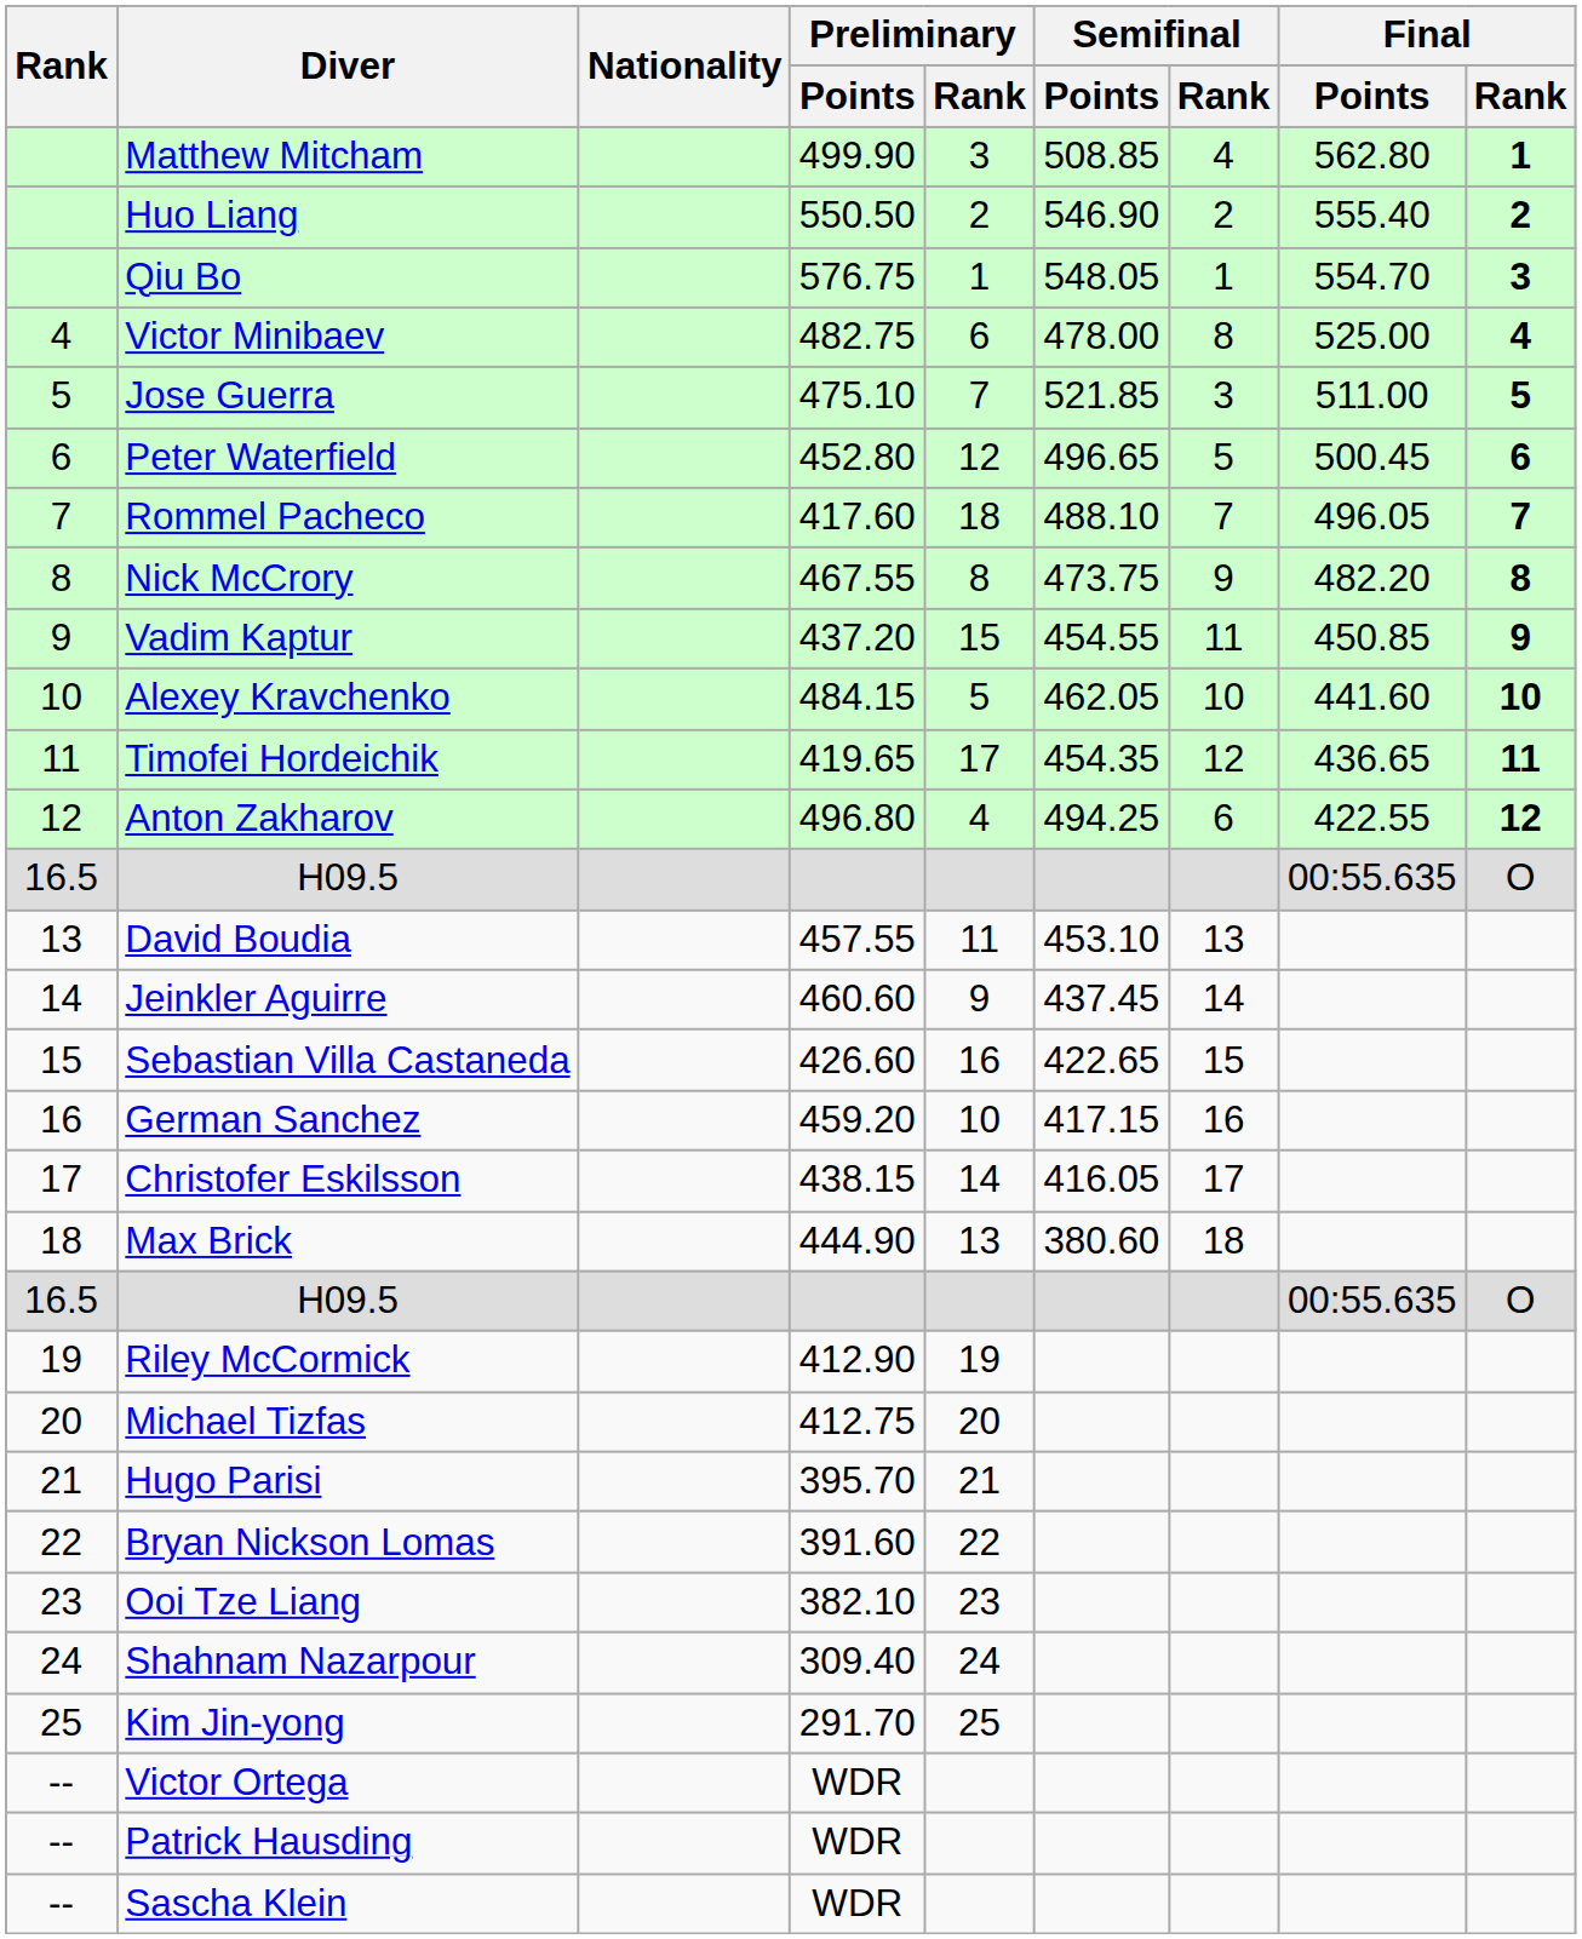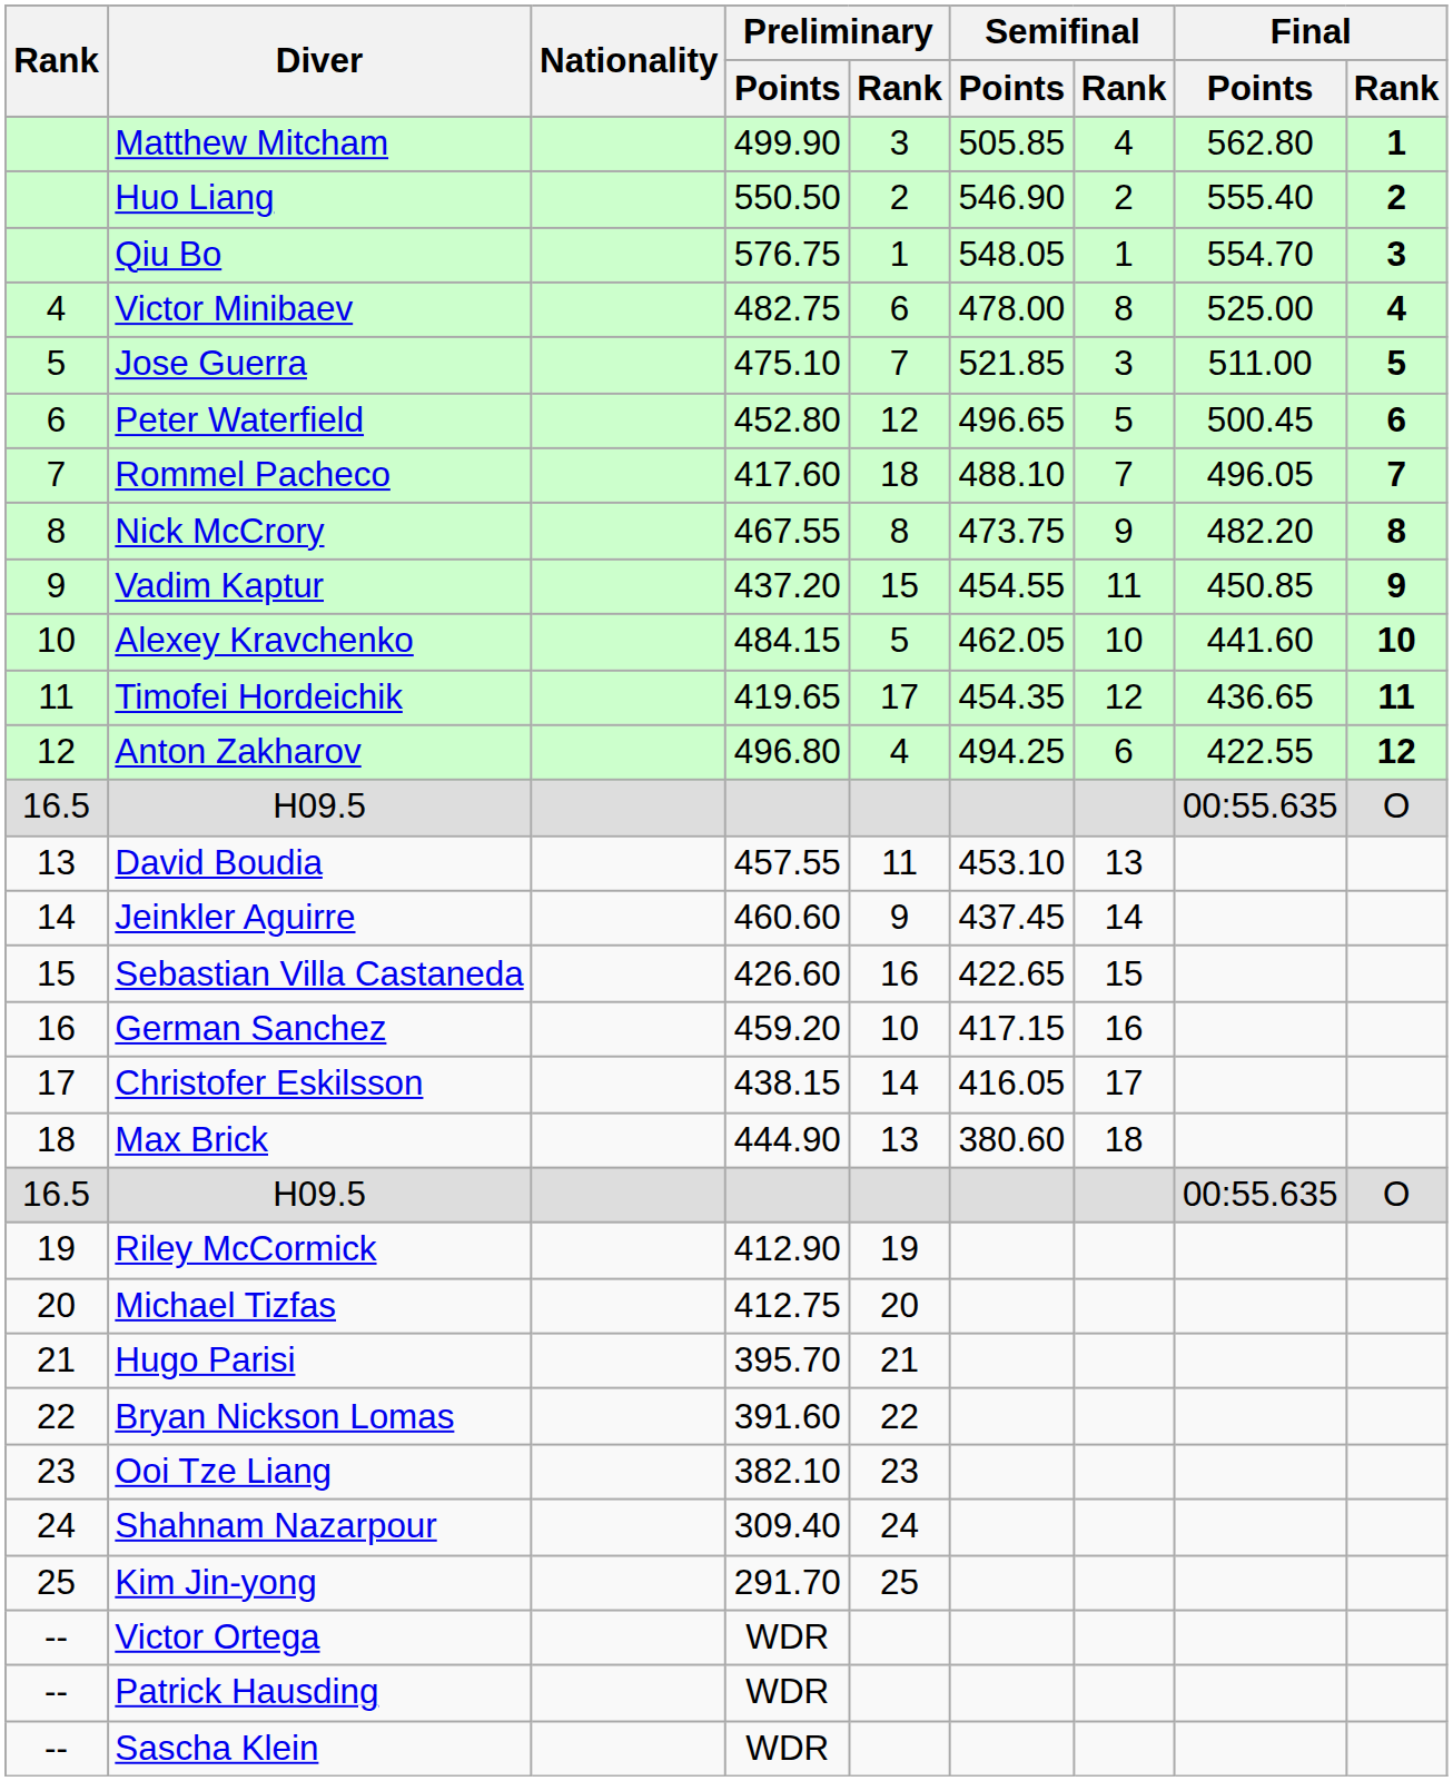 <table class="wikitable" style="text-align:center">
 <tr>
 <th rowspan="2">Rank</th>
 <th rowspan="2">Diver</th>
 <th rowspan="2">Nationality</th>
 <th colspan="2">Preliminary</th>
 <th colspan="2">Semifinal</th>
 <th colspan="2">Final</th>
 </tr>
 <tr>
 <th>Points</th>
 <th>Rank</th>
 <th>Points</th>
 <th>Rank</th>
 <th>Points</th>
 <th>Rank</th>
 </tr>
 <tr bgcolor=ccffcc>
 <td></td>
 <td align=left><a href='#'>Matthew Mitcham</a></td>
 <td align=left></td>
 <td>499.90</td>
 <td>3</td>
-<td>508.85</td>
+<td>505.85</td>
 <td>4</td>
 <td>562.80</td>
 <td><strong>1</strong></td>
 </tr>
 <tr bgcolor=ccffcc>
 <td></td>
 <td align=left><a href='#'>Huo Liang</a></td>
 <td align=left></td>
 <td>550.50</td>
 <td>2</td>
 <td>546.90</td>
 <td>2</td>
 <td>555.40</td>
 <td><strong>2</strong></td>
 </tr>
 <tr bgcolor=ccffcc>
 <td></td>
 <td align=left><a href='#'>Qiu Bo</a></td>
 <td align=left></td>
 <td>576.75</td>
 <td>1</td>
 <td>548.05</td>
 <td>1</td>
 <td>554.70</td>
 <td><strong>3</strong></td>
 </tr>
 <tr bgcolor=ccffcc>
 <td>4</td>
 <td align=left><a href='#'>Victor Minibaev</a></td>
 <td align=left></td>
 <td>482.75</td>
 <td>6</td>
 <td>478.00</td>
 <td>8</td>
 <td>525.00</td>
 <td><strong>4</strong></td>
 </tr>
 <tr bgcolor=ccffcc>
 <td>5</td>
 <td align=left><a href='#'>Jose Guerra</a></td>
 <td align=left></td>
 <td>475.10</td>
 <td>7</td>
 <td>521.85</td>
 <td>3</td>
 <td>511.00</td>
 <td><strong>5</strong></td>
 </tr>
 <tr bgcolor=ccffcc>
 <td>6</td>
 <td align=left><a href='#'>Peter Waterfield</a></td>
 <td align=left></td>
 <td>452.80</td>
 <td>12</td>
 <td>496.65</td>
 <td>5</td>
 <td>500.45</td>
 <td><strong>6</strong></td>
 </tr>
 <tr bgcolor=ccffcc>
 <td>7</td>
 <td align=left><a href='#'>Rommel Pacheco</a></td>
 <td align=left></td>
 <td>417.60</td>
 <td>18</td>
 <td>488.10</td>
 <td>7</td>
 <td>496.05</td>
 <td><strong>7</strong></td>
 </tr>
 <tr bgcolor=ccffcc>
 <td>8</td>
 <td align=left><a href='#'>Nick McCrory</a></td>
 <td align=left></td>
 <td>467.55</td>
 <td>8</td>
 <td>473.75</td>
 <td>9</td>
 <td>482.20</td>
 <td><strong>8</strong></td>
 </tr>
 <tr bgcolor=ccffcc>
 <td>9</td>
 <td align=left><a href='#'>Vadim Kaptur</a></td>
 <td align=left></td>
 <td>437.20</td>
 <td>15</td>
 <td>454.55</td>
 <td>11</td>
 <td>450.85</td>
 <td><strong>9</strong></td>
 </tr>
 <tr bgcolor=ccffcc>
 <td>10</td>
 <td align=left><a href='#'>Alexey Kravchenko</a></td>
 <td align=left></td>
 <td>484.15</td>
 <td>5</td>
 <td>462.05</td>
 <td>10</td>
 <td>441.60</td>
 <td><strong>10</strong></td>
 </tr>
 <tr bgcolor=ccffcc>
 <td>11</td>
 <td align=left><a href='#'>Timofei Hordeichik</a></td>
 <td align=left></td>
 <td>419.65</td>
 <td>17</td>
 <td>454.35</td>
 <td>12</td>
 <td>436.65</td>
 <td><strong>11</strong></td>
 </tr>
 <tr bgcolor=ccffcc>
 <td>12</td>
 <td align=left><a href='#'>Anton Zakharov</a></td>
 <td align=left></td>
 <td>496.80</td>
 <td>4</td>
 <td>494.25</td>
 <td>6</td>
 <td>422.55</td>
 <td><strong>12</strong></td>
 </tr>
 <tr bgcolor=#DDDDDD>
 <td><span>16.5</span></td>
 <td><span>H09.5</span></td>
 <td></td>
 <td></td>
 <td></td>
 <td></td>
 <td></td>
 <td><span>00:55.635</span></td>
 <td><span>O</span></td>
 </tr>
 <tr>
 <td>13</td>
 <td align=left><a href='#'>David Boudia</a></td>
 <td align=left></td>
 <td>457.55</td>
 <td>11</td>
 <td>453.10</td>
 <td>13</td>
 <td></td>
 <td></td>
 </tr>
 <tr>
 <td>14</td>
 <td align=left><a href='#'>Jeinkler Aguirre</a></td>
 <td align=left></td>
 <td>460.60</td>
 <td>9</td>
 <td>437.45</td>
 <td>14</td>
 <td></td>
 <td></td>
 </tr>
 <tr>
 <td>15</td>
 <td align=left><a href='#'>Sebastian Villa Castaneda</a></td>
 <td align=left></td>
 <td>426.60</td>
 <td>16</td>
 <td>422.65</td>
 <td>15</td>
 <td></td>
 <td></td>
 </tr>
 <tr>
 <td>16</td>
 <td align=left><a href='#'>German Sanchez</a></td>
 <td align=left></td>
 <td>459.20</td>
 <td>10</td>
 <td>417.15</td>
 <td>16</td>
 <td></td>
 <td></td>
 </tr>
 <tr>
 <td>17</td>
 <td align=left><a href='#'>Christofer Eskilsson</a></td>
 <td align=left></td>
 <td>438.15</td>
 <td>14</td>
 <td>416.05</td>
 <td>17</td>
 <td></td>
 <td></td>
 </tr>
 <tr>
 <td>18</td>
 <td align=left><a href='#'>Max Brick</a></td>
 <td align=left></td>
 <td>444.90</td>
 <td>13</td>
 <td>380.60</td>
 <td>18</td>
 <td></td>
 <td></td>
 </tr>
 <tr bgcolor=#DDDDDD>
 <td><span>16.5</span></td>
 <td><span>H09.5</span></td>
 <td></td>
 <td></td>
 <td></td>
 <td></td>
 <td></td>
 <td><span>00:55.635</span></td>
 <td><span>O</span></td>
 </tr>
 <tr>
 <td>19</td>
 <td align=left><a href='#'>Riley McCormick</a></td>
 <td align=left></td>
 <td>412.90</td>
 <td>19</td>
 <td></td>
 <td></td>
 <td></td>
 <td></td>
 </tr>
 <tr>
 <td>20</td>
 <td align=left><a href='#'>Michael Tizfas</a></td>
 <td align=left></td>
 <td>412.75</td>
 <td>20</td>
 <td></td>
 <td></td>
 <td></td>
 <td></td>
 </tr>
 <tr>
 <td>21</td>
 <td align=left><a href='#'>Hugo Parisi</a></td>
 <td align=left></td>
 <td>395.70</td>
 <td>21</td>
 <td></td>
 <td></td>
 <td></td>
 <td></td>
 </tr>
 <tr>
 <td>22</td>
 <td align=left><a href='#'>Bryan Nickson Lomas</a></td>
 <td align=left></td>
 <td>391.60</td>
 <td>22</td>
 <td></td>
 <td></td>
 <td></td>
 <td></td>
 </tr>
 <tr>
 <td>23</td>
 <td align=left><a href='#'>Ooi Tze Liang</a></td>
 <td align=left></td>
 <td>382.10</td>
 <td>23</td>
 <td></td>
 <td></td>
 <td></td>
 <td></td>
 </tr>
 <tr>
 <td>24</td>
 <td align=left><a href='#'>Shahnam Nazarpour</a></td>
 <td align=left></td>
 <td>309.40</td>
 <td>24</td>
 <td></td>
 <td></td>
 <td></td>
 <td></td>
 </tr>
 <tr>
 <td>25</td>
 <td align=left><a href='#'>Kim Jin-yong</a></td>
 <td align=left></td>
 <td>291.70</td>
 <td>25</td>
 <td></td>
 <td></td>
 <td></td>
 <td></td>
 </tr>
 <tr>
 <td>--</td>
 <td align=left><a href='#'>Victor Ortega</a></td>
 <td align=left></td>
 <td>WDR</td>
 <td></td>
 <td></td>
 <td></td>
 <td></td>
 <td></td>
 </tr>
 <tr>
 <td>--</td>
 <td align=left><a href='#'>Patrick Hausding</a></td>
 <td align=left></td>
 <td>WDR</td>
 <td></td>
 <td></td>
 <td></td>
 <td></td>
 <td></td>
 </tr>
 <tr>
 <td>--</td>
 <td align=left><a href='#'>Sascha Klein</a></td>
 <td align=left></td>
 <td>WDR</td>
 <td></td>
 <td></td>
 <td></td>
 <td></td>
 <td></td>
 </tr>
 </table>
